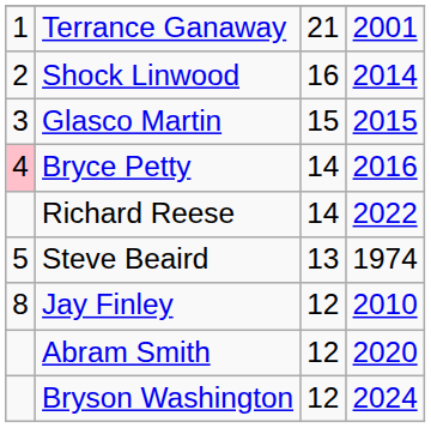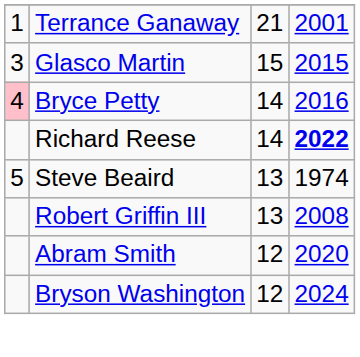 <table class="wikitable">
 <tr>
 </tr>
 <tr>
 <td>1</td>
 <td><a href='#'>Terrance Ganaway</a></td>
 <td>21</td>
 <td><a href='#'>2001</a></td>
-</tr>
-<tr>
-<td>2</td>
-<td><a href='#'>Shock Linwood</a></td>
-<td>16</td>
-<td><a href='#'>2014</a></td>
 </tr>
 <tr>
 <td>3</td>
 <td><a href='#'>Glasco Martin</a></td>
 <td>15</td>
 <td><a href='#'>2015</a></td>
 </tr>
 <tr>
 <td style="background: pink;">4</td>
 <td><a href='#'>Bryce Petty</a></td>
 <td>14</td>
 <td><a href='#'>2016</a></td>
 </tr>
 <tr>
 <td></td>
 <td>Richard Reese</td>
 <td>14</td>
-<td><a href='#'>2022</a></td>
+<td><strong><a href='#'>2022</a></strong></td>
 </tr>
 <tr>
 <td>5</td>
 <td>Steve Beaird</td>
 <td>13</td>
 <td>1974</td>
 </tr>
 <tr>
-<td>8</td>
-<td><a href='#'>Jay Finley</a></td>
-<td>12</td>
-<td><a href='#'>2010</a></td>
+<td></td>
+<td><a href='#'>Robert Griffin III</a></td>
+<td>13</td>
+<td><a href='#'>2008</a></td>
 </tr>
 <tr>
 <td></td>
 <td><a href='#'>Abram Smith</a></td>
 <td>12</td>
 <td><a href='#'>2020</a></td>
 </tr>
 <tr>
 <td></td>
 <td><a href='#'>Bryson Washington</a></td>
 <td>12</td>
 <td><a href='#'>2024</a></td>
 </tr>
 </table>
